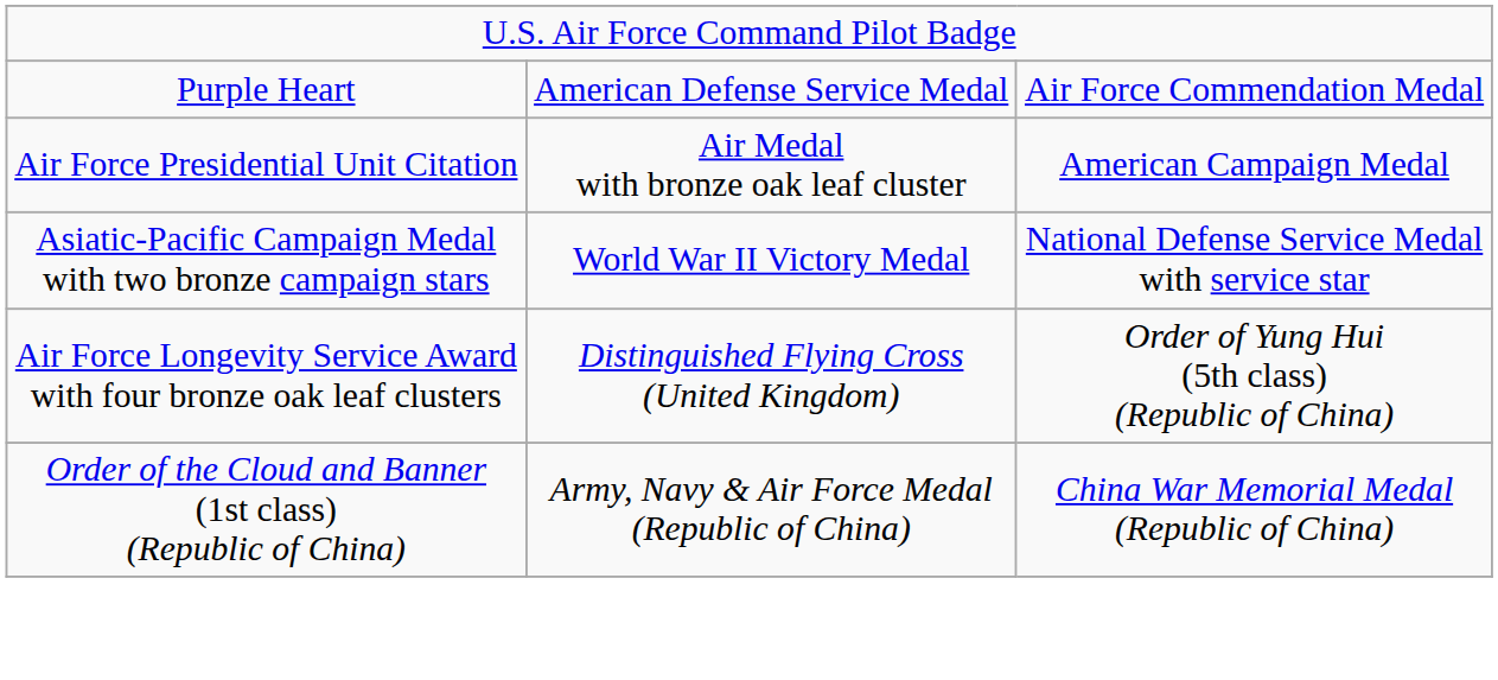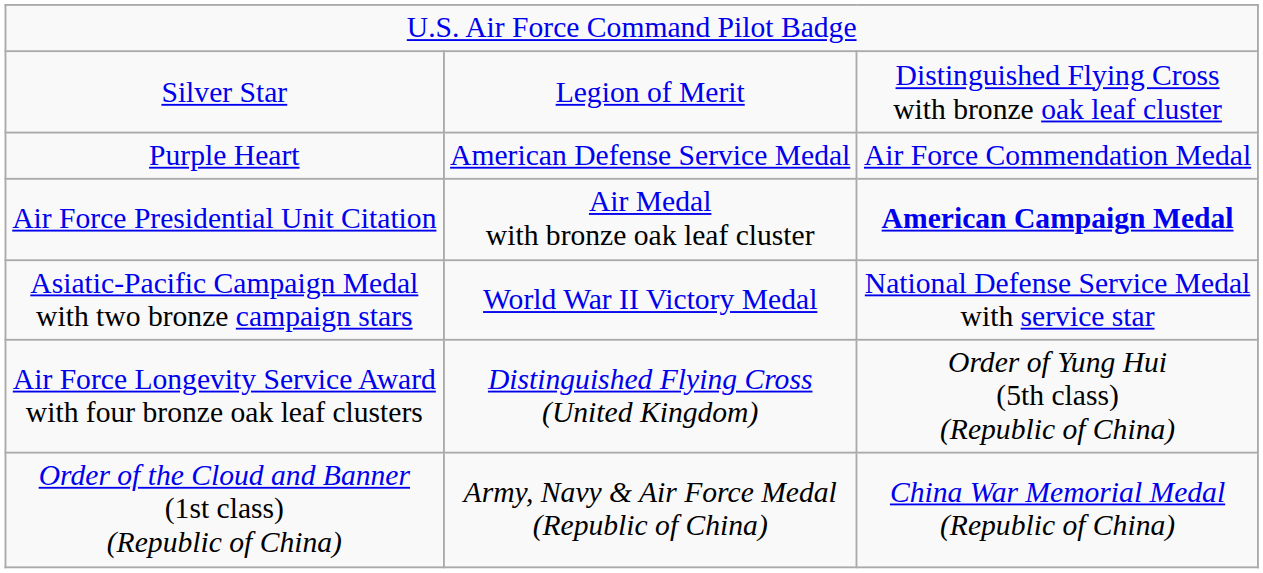 <table class="wikitable" style="margin:1em auto; text-align:center;">
 <tr>
 <td colspan="3"><a href='#'>U.S. Air Force Command Pilot Badge</a></td>
+</tr>
+<tr>
+<td><a href='#'>Silver Star</a></td>
+<td><a href='#'>Legion of Merit</a></td>
+<td><a href='#'>Distinguished Flying Cross</a><br>with bronze <a href='#'>oak leaf cluster</a></td>
 </tr>
 <tr>
 <td><a href='#'>Purple Heart</a></td>
 <td><a href='#'>American Defense Service Medal</a></td>
 <td><a href='#'>Air Force Commendation Medal</a></td>
 </tr>
 <tr>
 <td><a href='#'>Air Force Presidential Unit Citation</a></td>
 <td><a href='#'>Air Medal</a><br>with bronze oak leaf cluster</td>
-<td><a href='#'>American Campaign Medal</a></td>
+<td><strong><a href='#'>American Campaign Medal</a></strong></td>
 </tr>
 <tr>
 <td><a href='#'>Asiatic-Pacific Campaign Medal</a><br>with two bronze <a href='#'>campaign stars</a></td>
 <td><a href='#'>World War II Victory Medal</a></td>
 <td><a href='#'>National Defense Service Medal</a><br>with <a href='#'>service star</a></td>
 </tr>
 <tr>
 <td><a href='#'>Air Force Longevity Service Award</a><br>with four bronze oak leaf clusters</td>
 <td><em><a href='#'>Distinguished Flying Cross</a></em><br><em>(United Kingdom)</em></td>
 <td><em>Order of Yung Hui</em><br>(5th class)<br><em>(Republic of China)</em></td>
 </tr>
 <tr>
 <td><em><a href='#'>Order of the Cloud and Banner</a></em><br>(1st class)<br><em>(Republic of China)</em></td>
 <td><em>Army, Navy & Air Force Medal</em><br><em>(Republic of China)</em></td>
 <td><em><a href='#'>China War Memorial Medal</a></em><br><em>(Republic of China)</em></td>
 </tr>
 </table>
